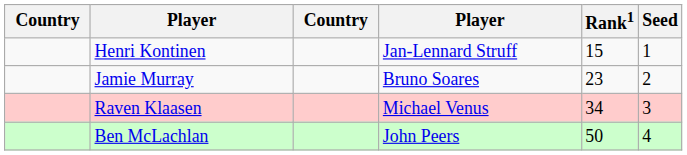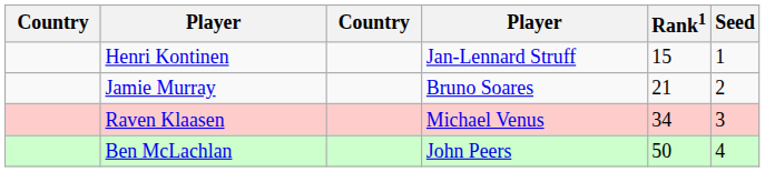 <table class="sortable wikitable">
 <tr>
 <th width="70">Country</th>
 <th width="175">Player</th>
 <th width="70">Country</th>
 <th width="175">Player</th>
 <th>Rank<sup>1</sup></th>
 <th>Seed</th>
 </tr>
 <tr>
 <td></td>
 <td><a href='#'>Henri Kontinen</a></td>
 <td></td>
 <td><a href='#'>Jan-Lennard Struff</a></td>
 <td>15</td>
 <td>1</td>
 </tr>
 <tr>
 <td></td>
 <td><a href='#'>Jamie Murray</a></td>
 <td></td>
 <td><a href='#'>Bruno Soares</a></td>
-<td>23</td>
+<td>21</td>
 <td>2</td>
 </tr>
 <tr style="background:#fcc;">
 <td></td>
 <td><a href='#'>Raven Klaasen</a></td>
 <td></td>
 <td><a href='#'>Michael Venus</a></td>
 <td>34</td>
 <td>3</td>
 </tr>
 <tr style="background:#cfc;">
 <td></td>
 <td><a href='#'>Ben McLachlan</a></td>
 <td></td>
 <td><a href='#'>John Peers</a></td>
 <td>50</td>
 <td>4</td>
 </tr>
 </table>
